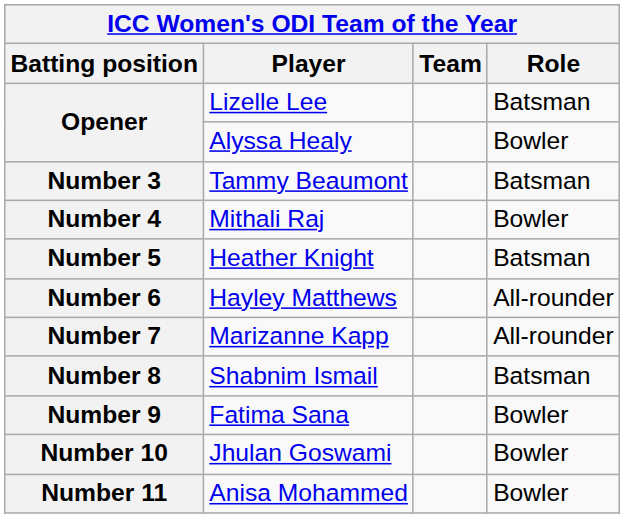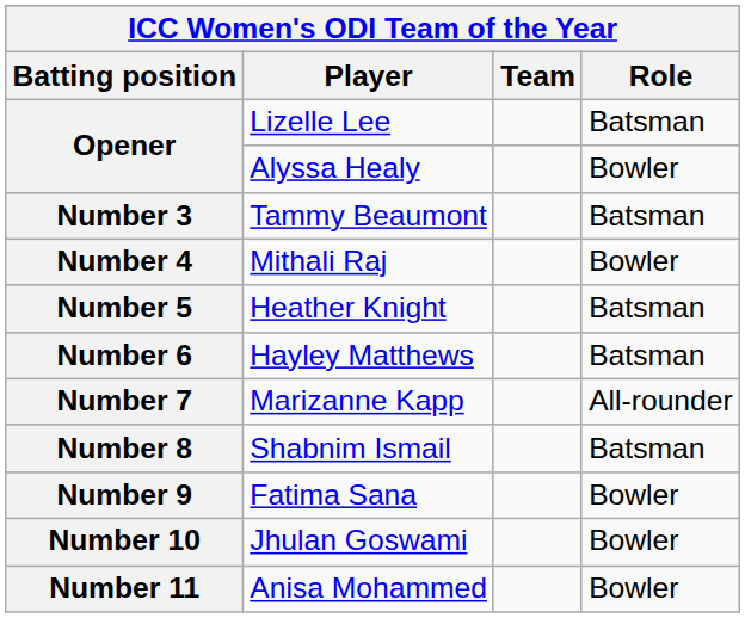 <table class="wikitable plainrowheaders">
 <tr style="background:#9cf;">
 <th colspan="5"><a href='#'>ICC Women's ODI Team of the Year</a></th>
 </tr>
 <tr>
 <th>Batting position</th>
 <th>Player</th>
 <th>Team</th>
 <th>Role</th>
 </tr>
 <tr>
 <th scope=row style=text-align:center; rowspan=2>Opener</th>
 <td><a href='#'>Lizelle Lee</a></td>
 <td></td>
 <td>Batsman</td>
 </tr>
 <tr>
 <td><a href='#'>Alyssa Healy</a></td>
 <td></td>
 <td>Bowler</td>
 </tr>
 <tr>
 <th scope=row style=text-align:center;>Number 3</th>
 <td><a href='#'>Tammy Beaumont</a></td>
 <td></td>
 <td>Batsman</td>
 </tr>
 <tr>
 <th scope=row style=text-align:center;>Number 4</th>
 <td><a href='#'>Mithali Raj</a></td>
 <td></td>
 <td>Bowler</td>
 </tr>
 <tr>
 <th scope=row style=text-align:center;>Number 5</th>
 <td><a href='#'>Heather Knight</a></td>
 <td></td>
 <td>Batsman</td>
 </tr>
 <tr>
 <th scope=row style=text-align:center;>Number 6</th>
 <td><a href='#'>Hayley Matthews</a></td>
 <td></td>
-<td>All-rounder</td>
+<td>Batsman</td>
 </tr>
 <tr>
 <th scope=row style=text-align:center;>Number 7</th>
 <td><a href='#'>Marizanne Kapp</a></td>
 <td></td>
 <td>All-rounder</td>
 </tr>
 <tr>
 <th scope=row style=text-align:center;>Number 8</th>
 <td><a href='#'>Shabnim Ismail</a></td>
 <td></td>
 <td>Batsman</td>
 </tr>
 <tr>
 <th scope=row style=text-align:center;>Number 9</th>
 <td><a href='#'>Fatima Sana</a></td>
 <td></td>
 <td>Bowler</td>
 </tr>
 <tr>
 <th scope=row style=text-align:center;>Number 10</th>
 <td><a href='#'>Jhulan Goswami</a></td>
 <td></td>
 <td>Bowler</td>
 </tr>
 <tr>
 <th scope=row style=text-align:center;>Number 11</th>
 <td><a href='#'>Anisa Mohammed</a></td>
 <td></td>
 <td>Bowler</td>
 </tr>
 </table>
